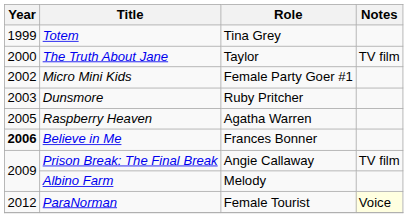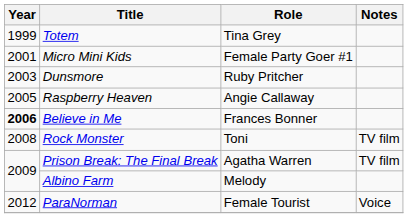 <table class="wikitable sortable">
 <tr>
 <th>Year</th>
 <th>Title</th>
 <th>Role</th>
 <th class="unsortable">Notes</th>
 </tr>
 <tr>
 <td>1999</td>
 <td><em><a href='#'>Totem</a></em></td>
 <td>Tina Grey</td>
 <td></td>
 </tr>
 <tr>
-<td>2000</td>
-<td><em><a href='#'>The Truth About Jane</a></em></td>
-<td>Taylor</td>
-<td>TV film</td>
-</tr>
-<tr>
-<td>2002</td>
+<td>2001</td>
 <td><em>Micro Mini Kids</em></td>
 <td>Female Party Goer #1</td>
 <td></td>
 </tr>
 <tr>
 <td>2003</td>
 <td><em>Dunsmore</em></td>
 <td>Ruby Pritcher</td>
 <td></td>
 </tr>
 <tr>
 <td>2005</td>
 <td><em>Raspberry Heaven</em></td>
-<td>Agatha Warren</td>
+<td>Angie Callaway</td>
 <td></td>
 </tr>
 <tr>
 <td><strong>2006</strong></td>
 <td><em><a href='#'>Believe in Me</a></em></td>
 <td>Frances Bonner</td>
 <td></td>
 </tr>
 <tr>
+<td>2008</td>
+<td><em><a href='#'>Rock Monster</a></em></td>
+<td>Toni</td>
+<td>TV film</td>
+</tr>
+<tr>
 <td rowspan=2>2009</td>
 <td><em><a href='#'>Prison Break: The Final Break</a></em></td>
-<td>Angie Callaway</td>
+<td>Agatha Warren</td>
 <td>TV film</td>
 </tr>
 <tr>
 <td><em><a href='#'>Albino Farm</a></em></td>
 <td>Melody</td>
 <td></td>
 </tr>
 <tr>
 <td>2012</td>
 <td><em><a href='#'>ParaNorman</a></em></td>
 <td>Female Tourist</td>
-<td style="background: lightyellow;">Voice</td>
+<td>Voice</td>
 </tr>
 <tr>
 </tr>
 </table>
